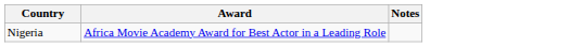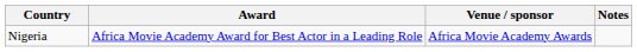 <table class="wikitable sortable">
 <tr>
 <th style="width:6em;">Country</th>
 <th>Award</th>
+<th>Venue / sponsor</th>
 <th>Notes</th>
 </tr>
 <tr>
 <td>Nigeria</td>
 <td><a href='#'>Africa Movie Academy Award for Best Actor in a Leading Role</a></td>
+<td><a href='#'>Africa Movie Academy Awards</a></td>
 <td></td>
 </tr>
 </table>
